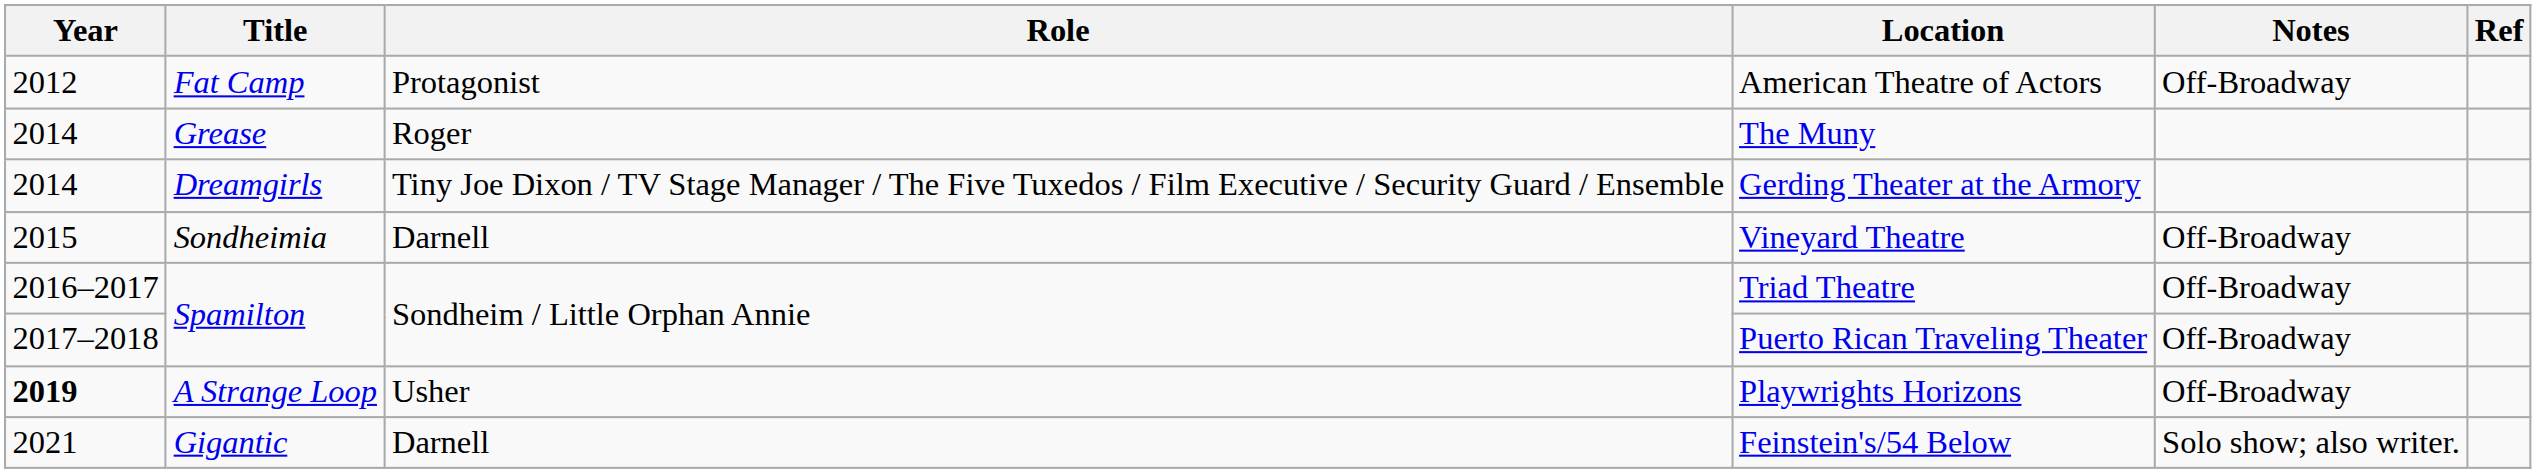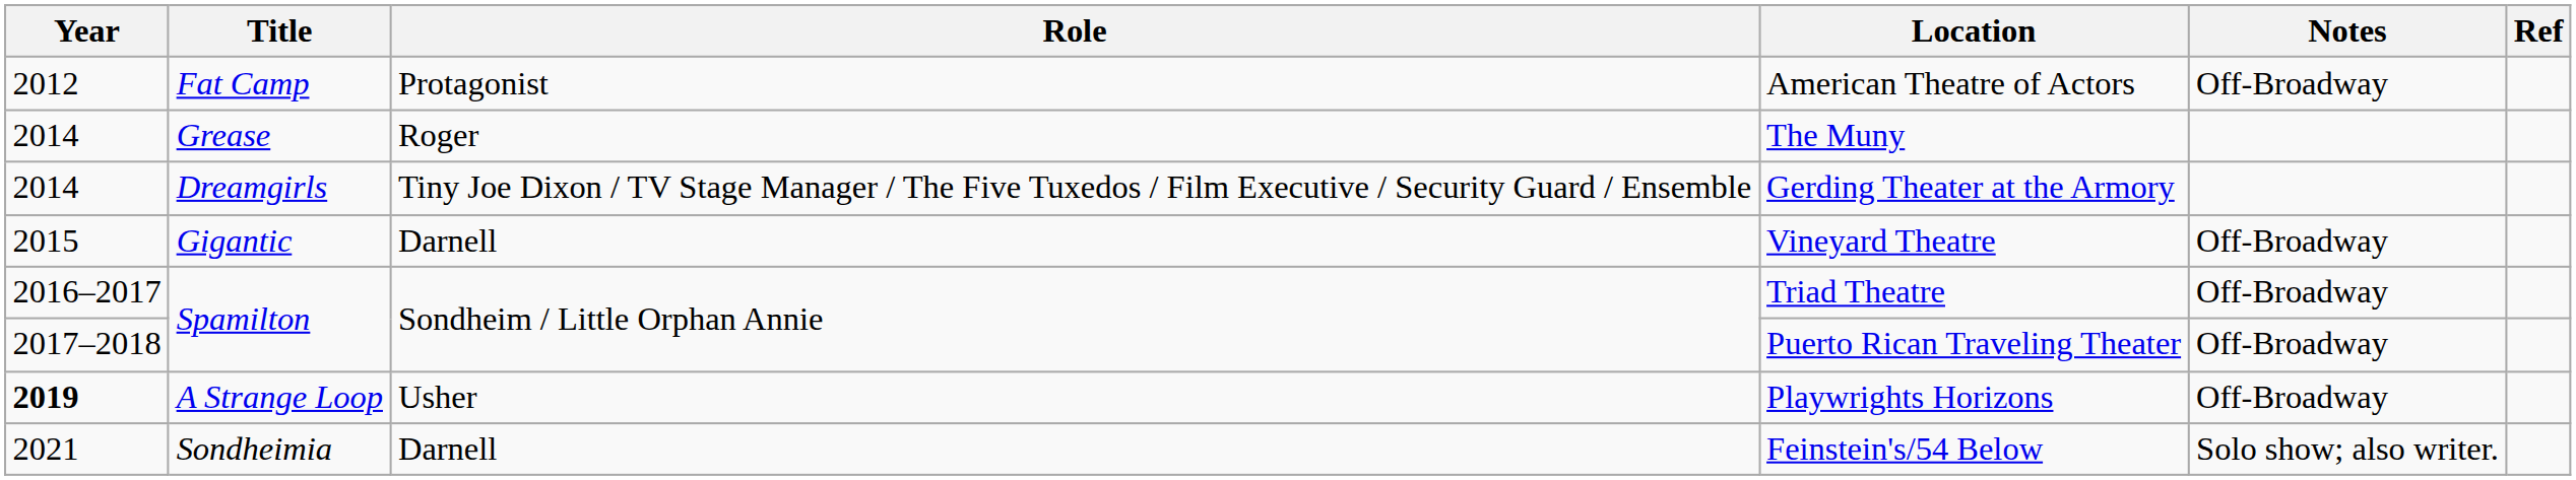 <table class="wikitable sortable">
 <tr>
 <th>Year</th>
 <th>Title</th>
 <th>Role</th>
 <th>Location</th>
 <th>Notes</th>
 <th>Ref</th>
 </tr>
 <tr>
 <td>2012</td>
 <td><em><a href='#'>Fat Camp</a></em></td>
 <td>Protagonist</td>
 <td>American Theatre of Actors</td>
 <td>Off-Broadway</td>
 <td></td>
 </tr>
 <tr>
 <td>2014</td>
 <td><em><a href='#'>Grease</a></em></td>
 <td>Roger</td>
 <td><a href='#'>The Muny</a></td>
 <td></td>
 <td></td>
 </tr>
 <tr>
 <td>2014</td>
 <td><em><a href='#'>Dreamgirls</a></em></td>
 <td>Tiny Joe Dixon / TV Stage Manager / The Five Tuxedos / Film Executive / Security Guard / Ensemble</td>
 <td><a href='#'>Gerding Theater at the Armory</a></td>
 <td></td>
 <td></td>
 </tr>
 <tr>
 <td>2015</td>
-<td><em>Sondheimia</em></td>
+<td><em><a href='#'>Gigantic</a></em></td>
 <td>Darnell</td>
 <td><a href='#'>Vineyard Theatre</a></td>
 <td>Off-Broadway</td>
 <td></td>
 </tr>
 <tr>
 <td>2016–2017</td>
 <td rowspan="2"><em><a href='#'>Spamilton</a></em></td>
 <td rowspan="2">Sondheim / Little Orphan Annie</td>
 <td><a href='#'>Triad Theatre</a></td>
 <td>Off-Broadway</td>
 <td></td>
 </tr>
 <tr>
 <td>2017–2018</td>
 <td><a href='#'>Puerto Rican Traveling Theater</a></td>
 <td>Off-Broadway</td>
 <td></td>
 </tr>
 <tr>
 <td><strong>2019</strong></td>
 <td><em><a href='#'>A Strange Loop</a></em></td>
 <td>Usher</td>
 <td><a href='#'>Playwrights Horizons</a></td>
 <td>Off-Broadway</td>
 <td></td>
 </tr>
 <tr>
 <td>2021</td>
-<td><em><a href='#'>Gigantic</a></em></td>
+<td><em>Sondheimia</em></td>
 <td>Darnell</td>
 <td><a href='#'>Feinstein's/54 Below</a></td>
 <td>Solo show; also writer.</td>
 <td></td>
 </tr>
 </table>
